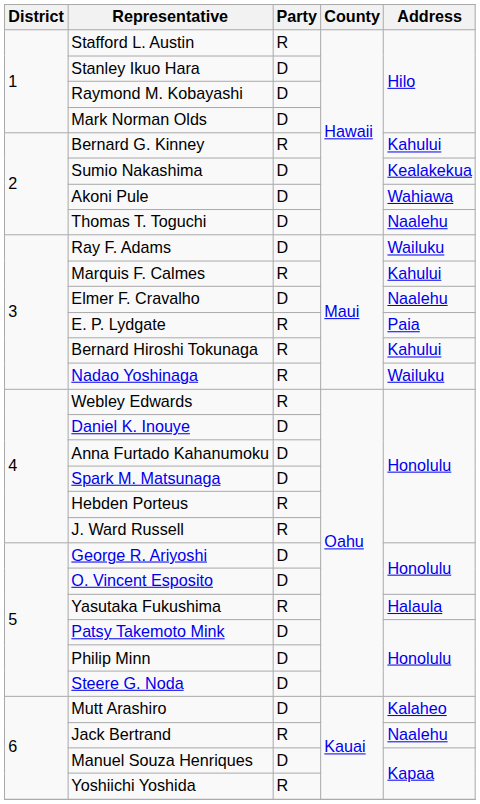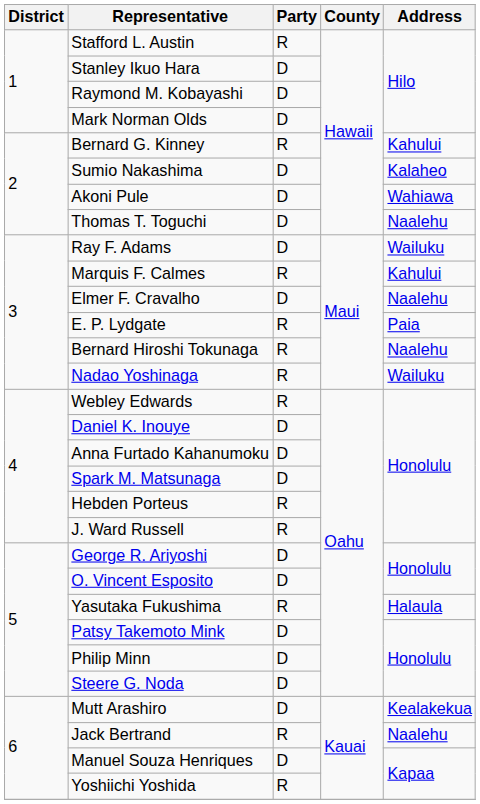 <table class= "sortable wikitable">
 <tr>
 <th>District</th>
 <th>Representative</th>
 <th>Party</th>
 <th>County</th>
 <th>Address</th>
 </tr>
 <tr>
 <td rowspan=4>1</td>
 <td>Stafford L. Austin</td>
 <td>R</td>
 <td rowspan=8><a href='#'>Hawaii</a></td>
 <td rowspan=4><a href='#'>Hilo</a></td>
 </tr>
 <tr>
 <td>Stanley Ikuo Hara</td>
 <td>D</td>
 </tr>
 <tr>
 <td>Raymond M. Kobayashi</td>
 <td>D</td>
 </tr>
 <tr>
 <td>Mark Norman Olds</td>
 <td>D</td>
 </tr>
 <tr>
 <td rowspan=4>2</td>
 <td>Bernard G. Kinney</td>
 <td>R</td>
 <td><a href='#'>Kahului</a></td>
 </tr>
 <tr>
 <td>Sumio Nakashima</td>
 <td>D</td>
-<td><a href='#'>Kealakekua</a></td>
+<td><a href='#'>Kalaheo</a></td>
 </tr>
 <tr>
 <td>Akoni Pule</td>
 <td>D</td>
 <td><a href='#'>Wahiawa</a></td>
 </tr>
 <tr>
 <td>Thomas T. Toguchi</td>
 <td>D</td>
 <td><a href='#'>Naalehu</a></td>
 </tr>
 <tr>
 <td rowspan=6>3</td>
 <td>Ray F. Adams</td>
 <td>D</td>
 <td rowspan=6><a href='#'>Maui</a></td>
 <td><a href='#'>Wailuku</a></td>
 </tr>
 <tr>
 <td>Marquis F. Calmes</td>
 <td>R</td>
 <td><a href='#'>Kahului</a></td>
 </tr>
 <tr>
 <td>Elmer F. Cravalho</td>
 <td>D</td>
 <td><a href='#'>Naalehu</a></td>
 </tr>
 <tr>
 <td>E. P. Lydgate</td>
 <td>R</td>
 <td><a href='#'>Paia</a></td>
 </tr>
 <tr>
 <td>Bernard Hiroshi Tokunaga</td>
 <td>R</td>
-<td><a href='#'>Kahului</a></td>
+<td><a href='#'>Naalehu</a></td>
 </tr>
 <tr>
 <td><a href='#'>Nadao Yoshinaga</a></td>
 <td>R</td>
 <td><a href='#'>Wailuku</a></td>
 </tr>
 <tr>
 <td rowspan=6>4</td>
 <td>Webley Edwards</td>
 <td>R</td>
 <td rowspan=12><a href='#'>Oahu</a></td>
 <td rowspan=6><a href='#'>Honolulu</a></td>
 </tr>
 <tr>
 <td><a href='#'>Daniel K. Inouye</a></td>
 <td>D</td>
 </tr>
 <tr>
 <td>Anna Furtado Kahanumoku</td>
 <td>D</td>
 </tr>
 <tr>
 <td><a href='#'>Spark M. Matsunaga</a></td>
 <td>D</td>
 </tr>
 <tr>
 <td>Hebden Porteus</td>
 <td>R</td>
 </tr>
 <tr>
 <td>J. Ward Russell</td>
 <td>R</td>
 </tr>
 <tr>
 <td rowspan=6>5</td>
 <td><a href='#'>George R. Ariyoshi</a></td>
 <td>D</td>
 <td rowspan=2><a href='#'>Honolulu</a></td>
 </tr>
 <tr>
 <td><a href='#'>O. Vincent Esposito</a></td>
 <td>D</td>
 </tr>
 <tr>
 <td>Yasutaka Fukushima</td>
 <td>R</td>
 <td><a href='#'>Halaula</a></td>
 </tr>
 <tr>
 <td><a href='#'>Patsy Takemoto Mink</a></td>
 <td>D</td>
 <td rowspan=3><a href='#'>Honolulu</a></td>
 </tr>
 <tr>
 <td>Philip Minn</td>
 <td>D</td>
 </tr>
 <tr>
 <td><a href='#'>Steere G. Noda</a></td>
 <td>D</td>
 </tr>
 <tr>
 <td rowspan=4>6</td>
 <td>Mutt Arashiro</td>
 <td>D</td>
 <td rowspan=4><a href='#'>Kauai</a></td>
-<td><a href='#'>Kalaheo</a></td>
+<td><a href='#'>Kealakekua</a></td>
 </tr>
 <tr>
 <td>Jack Bertrand</td>
 <td>R</td>
 <td><a href='#'>Naalehu</a></td>
 </tr>
 <tr>
 <td>Manuel Souza Henriques</td>
 <td>D</td>
 <td rowspan=2><a href='#'>Kapaa</a></td>
 </tr>
 <tr>
 <td>Yoshiichi Yoshida</td>
 <td>R</td>
 </tr>
 <tr>
 </tr>
 </table>
